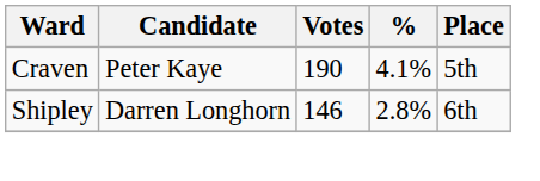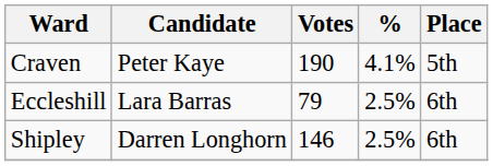 <table class="wikitable">
 <tr>
 <th>Ward</th>
 <th>Candidate</th>
 <th>Votes</th>
 <th>%</th>
 <th>Place</th>
 </tr>
 <tr>
 <td>Craven</td>
 <td>Peter Kaye</td>
 <td>190</td>
 <td>4.1%</td>
 <td>5th</td>
 </tr>
 <tr>
+<td>Eccleshill</td>
+<td>Lara Barras</td>
+<td>79</td>
+<td>2.5%</td>
+<td>6th</td>
+</tr>
+<tr>
 <td>Shipley</td>
 <td>Darren Longhorn</td>
 <td>146</td>
-<td>2.8%</td>
+<td>2.5%</td>
 <td>6th</td>
 </tr>
 <tr>
 </tr>
 </table>
